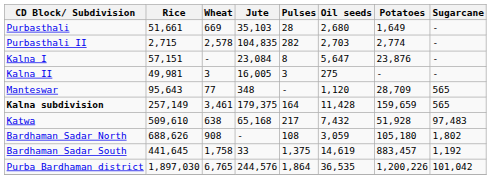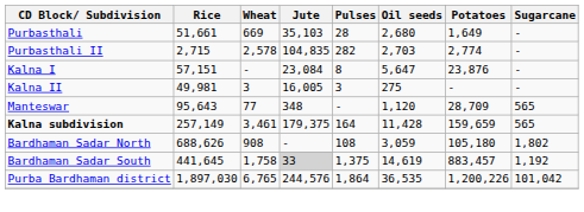 <table class="wikitable sortable">
 <tr>
 <th>CD Block/ Subdivision</th>
 <th>Rice</th>
 <th>Wheat</th>
 <th>Jute</th>
 <th>Pulses</th>
 <th>Oil seeds</th>
 <th>Potatoes</th>
 <th>Sugarcane</th>
 </tr>
 <tr>
 <td><a href='#'>Purbasthali</a></td>
 <td>51,661</td>
 <td>669</td>
 <td>35,103</td>
 <td>28</td>
 <td>2,680</td>
 <td>1,649</td>
 <td>-</td>
 </tr>
 <tr>
 <td><a href='#'>Purbasthali II</a></td>
 <td>2,715</td>
 <td>2,578</td>
 <td>104,835</td>
 <td>282</td>
 <td>2,703</td>
 <td>2,774</td>
 <td>-</td>
 </tr>
 <tr>
 <td><a href='#'>Kalna I</a></td>
 <td>57,151</td>
 <td>-</td>
 <td>23,084</td>
 <td>8</td>
 <td>5,647</td>
 <td>23,876</td>
 <td>-</td>
 </tr>
 <tr>
 <td><a href='#'>Kalna II</a></td>
 <td>49,981</td>
 <td>3</td>
 <td>16,005</td>
 <td>3</td>
 <td>275</td>
 <td>-</td>
 <td>-</td>
 </tr>
 <tr>
 <td><a href='#'>Manteswar</a></td>
 <td>95,643</td>
 <td>77</td>
 <td>348</td>
 <td>-</td>
 <td>1,120</td>
 <td>28,709</td>
 <td>565</td>
 </tr>
 <tr>
 <td><strong>Kalna subdivision</strong></td>
 <td>257,149</td>
 <td>3,461</td>
 <td>179,375</td>
 <td>164</td>
 <td>11,428</td>
 <td>159,659</td>
 <td>565</td>
 </tr>
 <tr>
-<td><a href='#'>Katwa</a></td>
-<td>509,610</td>
-<td>638</td>
-<td>65,168</td>
-<td>217</td>
-<td>7,432</td>
-<td>51,928</td>
-<td>97,483</td>
-</tr>
-<tr>
 <td><a href='#'>Bardhaman Sadar North</a></td>
 <td>688,626</td>
 <td>908</td>
 <td>-</td>
 <td>108</td>
 <td>3,059</td>
 <td>105,180</td>
 <td>1,802</td>
 </tr>
 <tr>
 <td><a href='#'>Bardhaman Sadar South</a></td>
 <td>441,645</td>
 <td>1,758</td>
-<td>33</td>
+<td style="background: lightgrey;">33</td>
 <td>1,375</td>
 <td>14,619</td>
 <td>883,457</td>
 <td>1,192</td>
 </tr>
 <tr>
 <td><a href='#'>Purba Bardhaman district</a></td>
 <td>1,897,030</td>
 <td>6,765</td>
 <td>244,576</td>
 <td>1,864</td>
 <td>36,535</td>
 <td>1,200,226</td>
 <td>101,042</td>
 </tr>
 <tr>
 </tr>
 </table>
